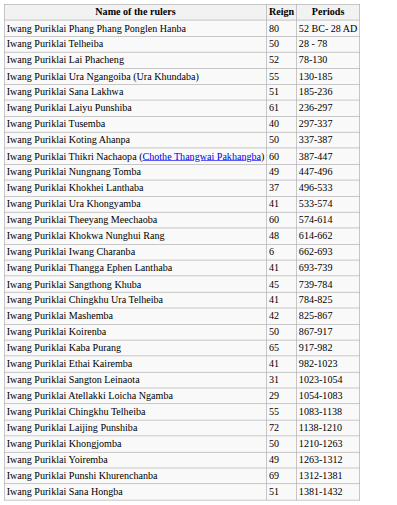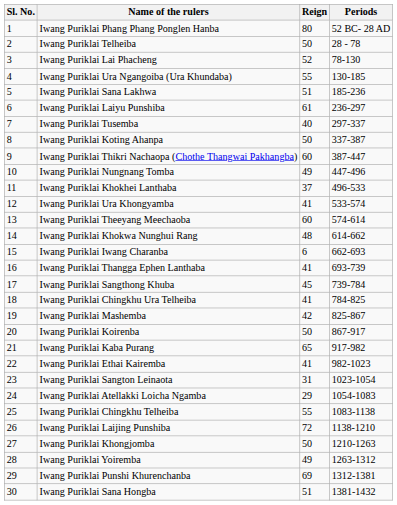 <table class="wikitable">
 <tr>
+<th>Sl. No.</th>
 <th>Name of the rulers</th>
 <th>Reign</th>
 <th>Periods</th>
 </tr>
 <tr>
+<td>1</td>
 <td>Iwang Puriklai Phang Phang Ponglen Hanba</td>
 <td>80</td>
 <td>52 BC- 28 AD</td>
 </tr>
 <tr>
+<td>2</td>
 <td>Iwang Puriklai Telheiba</td>
 <td>50</td>
 <td>28 - 78</td>
 </tr>
 <tr>
+<td>3</td>
 <td>Iwang Puriklai Lai Phacheng</td>
 <td>52</td>
 <td>78-130</td>
 </tr>
 <tr>
+<td>4</td>
 <td>Iwang Puriklai Ura Ngangoiba (Ura Khundaba)</td>
 <td>55</td>
 <td>130-185</td>
 </tr>
 <tr>
+<td>5</td>
 <td>Iwang Puriklai Sana Lakhwa</td>
 <td>51</td>
 <td>185-236</td>
 </tr>
 <tr>
+<td>6</td>
 <td>Iwang Puriklai Laiyu Punshiba</td>
 <td>61</td>
 <td>236-297</td>
 </tr>
 <tr>
+<td>7</td>
 <td>Iwang Puriklai Tusemba</td>
 <td>40</td>
 <td>297-337</td>
 </tr>
 <tr>
+<td>8</td>
 <td>Iwang Puriklai Koting Ahanpa</td>
 <td>50</td>
 <td>337-387</td>
 </tr>
 <tr>
+<td>9</td>
 <td>Iwang Puriklai Thikri Nachaopa (<a href='#'>Chothe Thangwai Pakhangba</a>)</td>
 <td>60</td>
 <td>387-447</td>
 </tr>
 <tr>
+<td>10</td>
 <td>Iwang Puriklai Nungnang Tomba</td>
 <td>49</td>
 <td>447-496</td>
 </tr>
 <tr>
+<td>11</td>
 <td>Iwang Puriklai Khokhei Lanthaba</td>
 <td>37</td>
 <td>496-533</td>
 </tr>
 <tr>
+<td>12</td>
 <td>Iwang Puriklai Ura Khongyamba</td>
 <td>41</td>
 <td>533-574</td>
 </tr>
 <tr>
+<td>13</td>
 <td>Iwang Puriklai Theeyang Meechaoba</td>
 <td>60</td>
 <td>574-614</td>
 </tr>
 <tr>
+<td>14</td>
 <td>Iwang Puriklai Khokwa Nunghui Rang</td>
 <td>48</td>
 <td>614-662</td>
 </tr>
 <tr>
+<td>15</td>
 <td>Iwang Puriklai Iwang Charanba</td>
 <td>6</td>
 <td>662-693</td>
 </tr>
 <tr>
+<td>16</td>
 <td>Iwang Puriklai Thangga Ephen Lanthaba</td>
 <td>41</td>
 <td>693-739</td>
 </tr>
 <tr>
+<td>17</td>
 <td>Iwang Puriklai Sangthong Khuba</td>
 <td>45</td>
 <td>739-784</td>
 </tr>
 <tr>
+<td>18</td>
 <td>Iwang Puriklai Chingkhu Ura Telheiba</td>
 <td>41</td>
 <td>784-825</td>
 </tr>
 <tr>
+<td>19</td>
 <td>Iwang Puriklai Mashemba</td>
 <td>42</td>
 <td>825-867</td>
 </tr>
 <tr>
+<td>20</td>
 <td>Iwang Puriklai Koirenba</td>
 <td>50</td>
 <td>867-917</td>
 </tr>
 <tr>
+<td>21</td>
 <td>Iwang Puriklai Kaba Purang</td>
 <td>65</td>
 <td>917-982</td>
 </tr>
 <tr>
+<td>22</td>
 <td>Iwang Puriklai Ethai Kairemba</td>
 <td>41</td>
 <td>982-1023</td>
 </tr>
 <tr>
+<td>23</td>
 <td>Iwang Puriklai Sangton Leinaota</td>
 <td>31</td>
 <td>1023-1054</td>
 </tr>
 <tr>
+<td>24</td>
 <td>Iwang Puriklai Atellakki Loicha Ngamba</td>
 <td>29</td>
 <td>1054-1083</td>
 </tr>
 <tr>
+<td>25</td>
 <td>Iwang Puriklai Chingkhu Telheiba</td>
 <td>55</td>
 <td>1083-1138</td>
 </tr>
 <tr>
+<td>26</td>
 <td>Iwang Puriklai Laijing Punshiba</td>
 <td>72</td>
 <td>1138-1210</td>
 </tr>
 <tr>
+<td>27</td>
 <td>Iwang Puriklai Khongjomba</td>
 <td>50</td>
 <td>1210-1263</td>
 </tr>
 <tr>
+<td>28</td>
 <td>Iwang Puriklai Yoiremba</td>
 <td>49</td>
 <td>1263-1312</td>
 </tr>
 <tr>
+<td>29</td>
 <td>Iwang Puriklai Punshi Khurenchanba</td>
 <td>69</td>
 <td>1312-1381</td>
 </tr>
 <tr>
+<td>30</td>
 <td>Iwang Puriklai Sana Hongba</td>
 <td>51</td>
 <td>1381-1432</td>
 </tr>
 </table>
